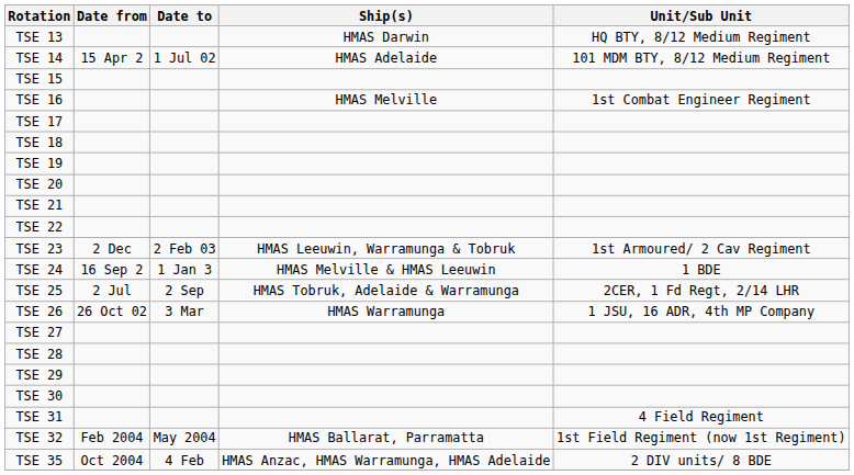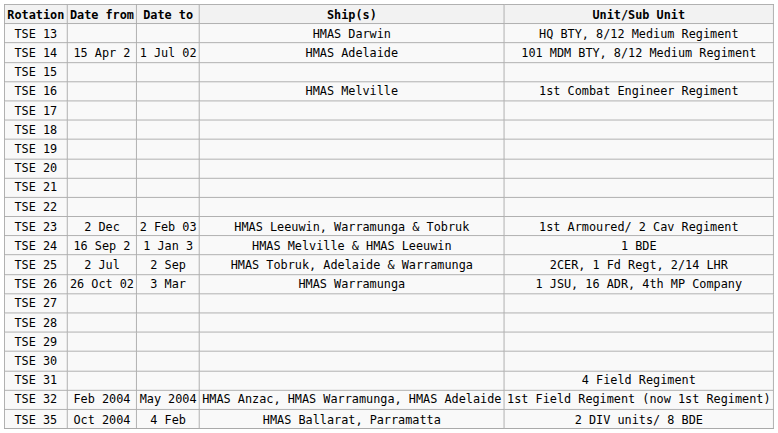 <table class="wikitable" style="text-align:center;" border="1">
 <tr>
 <th scope="col" colspan="1">Rotation</th>
 <th scope="col">Date from</th>
 <th scope="col">Date to</th>
 <th scope="col">Ship(s)</th>
 <th scope="col">Unit/Sub Unit</th>
 </tr>
 <tr>
 <td>TSE 13</td>
 <td></td>
 <td></td>
 <td>HMAS Darwin</td>
 <td>HQ BTY, 8/12 Medium Regiment</td>
 </tr>
 <tr>
 <td>TSE 14</td>
 <td>15 Apr 2</td>
 <td>1 Jul 02</td>
 <td>HMAS Adelaide</td>
 <td>101 MDM BTY, 8/12 Medium Regiment</td>
 </tr>
 <tr>
 <td>TSE 15</td>
 <td></td>
 <td></td>
 <td></td>
 <td></td>
 </tr>
 <tr>
 <td>TSE 16</td>
 <td></td>
 <td></td>
 <td>HMAS Melville</td>
 <td>1st Combat Engineer Regiment</td>
 </tr>
 <tr>
 <td>TSE 17</td>
 <td></td>
 <td></td>
 <td></td>
 <td></td>
 </tr>
 <tr>
 <td>TSE 18</td>
 <td></td>
 <td></td>
 <td></td>
 <td></td>
 </tr>
 <tr>
 <td>TSE 19</td>
 <td></td>
 <td></td>
 <td></td>
 <td></td>
 </tr>
 <tr>
 <td>TSE 20</td>
 <td></td>
 <td></td>
 <td></td>
 <td></td>
 </tr>
 <tr>
 <td>TSE 21</td>
 <td></td>
 <td></td>
 <td></td>
 <td></td>
 </tr>
 <tr>
 <td>TSE 22</td>
 <td></td>
 <td></td>
 <td></td>
 <td></td>
 </tr>
 <tr>
 <td>TSE 23</td>
 <td>2 Dec</td>
 <td>2 Feb 03</td>
 <td>HMAS Leeuwin, Warramunga & Tobruk</td>
 <td>1st Armoured/ 2 Cav Regiment</td>
 </tr>
 <tr>
 <td>TSE 24</td>
 <td>16 Sep 2</td>
 <td>1 Jan 3</td>
 <td>HMAS Melville & HMAS Leeuwin</td>
 <td>1 BDE</td>
 </tr>
 <tr>
 <td>TSE 25</td>
 <td>2 Jul</td>
 <td>2 Sep</td>
 <td>HMAS Tobruk, Adelaide & Warramunga</td>
 <td>2CER, 1 Fd Regt, 2/14 LHR</td>
 </tr>
 <tr>
 <td>TSE 26</td>
 <td>26 Oct 02</td>
 <td>3 Mar</td>
 <td>HMAS Warramunga</td>
 <td>1 JSU, 16 ADR, 4th MP Company</td>
 </tr>
 <tr>
 <td>TSE 27</td>
 <td></td>
 <td></td>
 <td></td>
 <td></td>
 </tr>
 <tr>
 <td>TSE 28</td>
 <td></td>
 <td></td>
 <td></td>
 <td></td>
 </tr>
 <tr>
 <td>TSE 29</td>
 <td></td>
 <td></td>
 <td></td>
 <td></td>
 </tr>
 <tr>
 <td>TSE 30</td>
 <td></td>
 <td></td>
 <td></td>
 <td></td>
 </tr>
 <tr>
 <td>TSE 31</td>
 <td></td>
 <td></td>
 <td></td>
 <td>4 Field Regiment</td>
 </tr>
 <tr>
 <td>TSE 32</td>
 <td>Feb 2004</td>
 <td>May 2004</td>
-<td>HMAS Ballarat, Parramatta</td>
+<td>HMAS Anzac, HMAS Warramunga, HMAS Adelaide</td>
 <td>1st Field Regiment (now 1st Regiment)</td>
 </tr>
 <tr>
 <td>TSE 35</td>
 <td>Oct 2004</td>
 <td>4 Feb</td>
-<td>HMAS Anzac, HMAS Warramunga, HMAS Adelaide</td>
+<td>HMAS Ballarat, Parramatta</td>
 <td>2 DIV units/ 8 BDE</td>
 </tr>
 <tr>
 </tr>
 </table>
